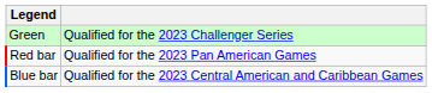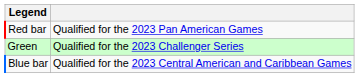 <table class="wikitable">
 <tr>
 <th>Legend</th>
 <th></th>
+</tr>
+<tr>
+<td style="border-left:3px solid red;">Red bar</td>
+<td>Qualified for the <a href='#'>2023 Pan American Games</a></td>
 </tr>
 <tr bgcolor="ccffcc">
 <td>Green</td>
 <td>Qualified for the <a href='#'>2023 Challenger Series</a></td>
 </tr>
 <tr>
-<td style="border-left:3px solid red;">Red bar</td>
-<td>Qualified for the <a href='#'>2023 Pan American Games</a></td>
-</tr>
-<tr>
 <td style="border-left:3px solid #06f;">Blue bar</td>
 <td>Qualified for the <a href='#'>2023 Central American and Caribbean Games</a></td>
 </tr>
 </table>
